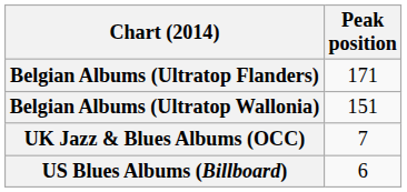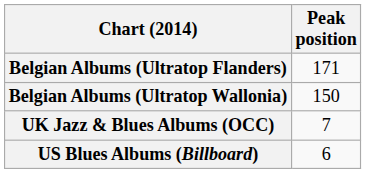 <table class="wikitable sortable plainrowheaders" style="text-align:center">
 <tr>
 <th scope="col">Chart (2014)</th>
 <th scope="col">Peak<br>position</th>
 </tr>
 <tr>
 <th scope="row">Belgian Albums (Ultratop Flanders)</th>
 <td>171</td>
 </tr>
 <tr>
 <th scope="row">Belgian Albums (Ultratop Wallonia)</th>
-<td>151</td>
+<td>150</td>
 </tr>
 <tr>
 <th scope="row">UK Jazz & Blues Albums (OCC)</th>
 <td>7</td>
 </tr>
 <tr>
 <th scope="row">US Blues Albums (<em>Billboard</em>)</th>
 <td>6</td>
 </tr>
 </table>
